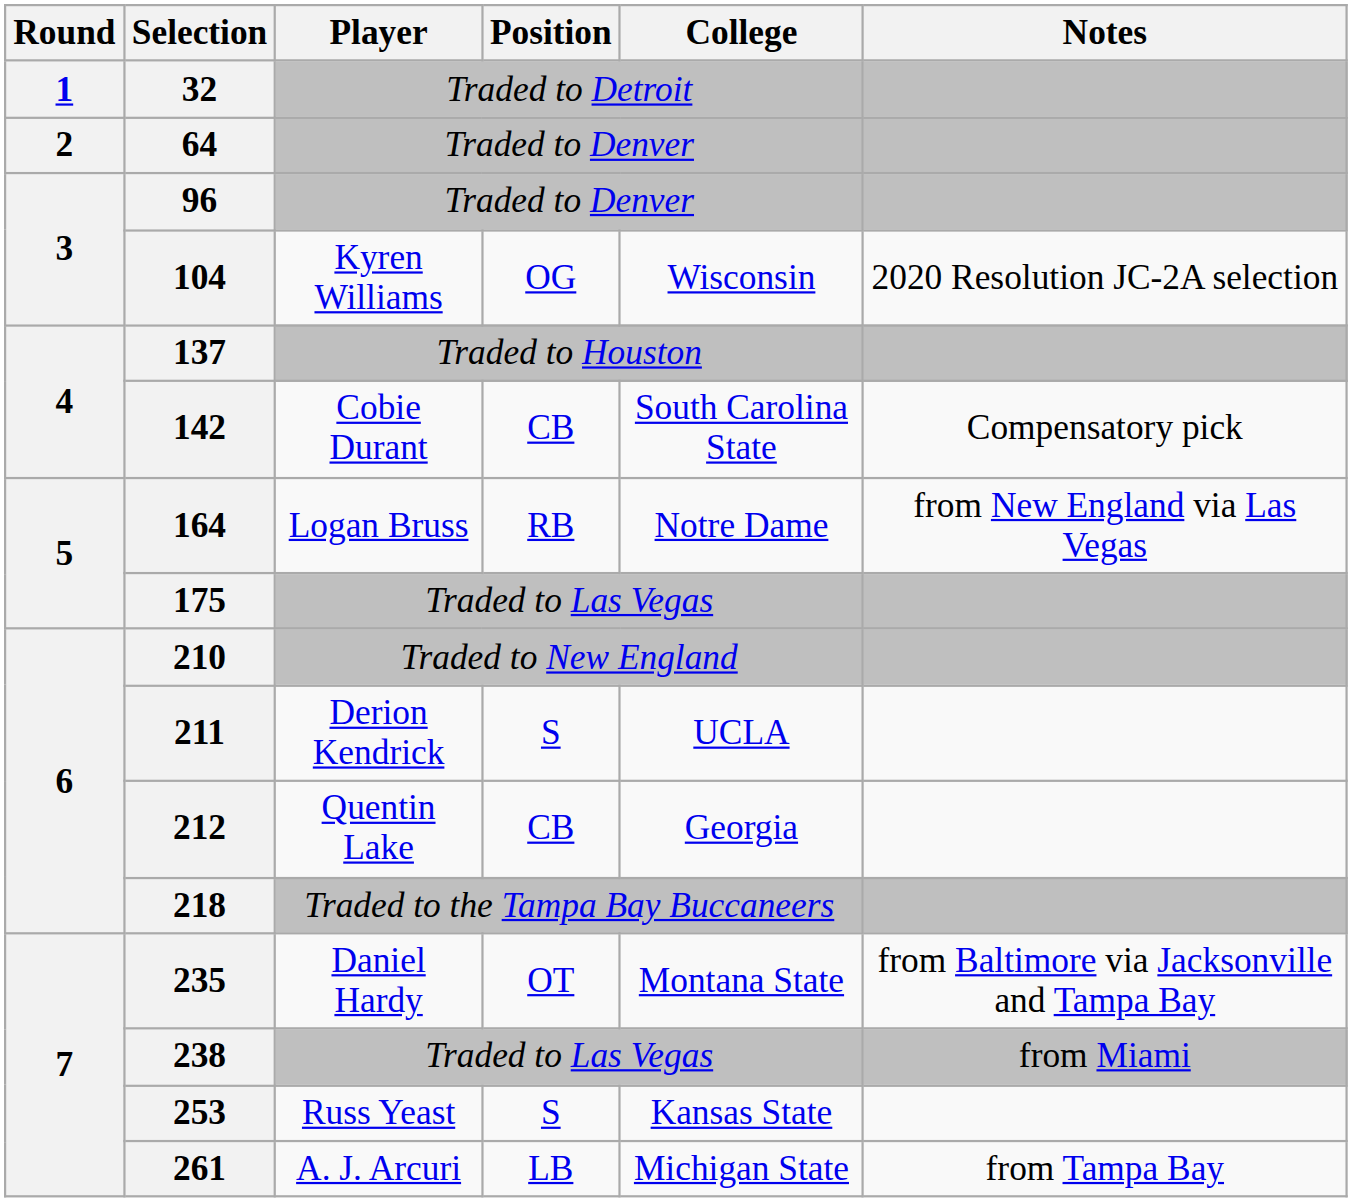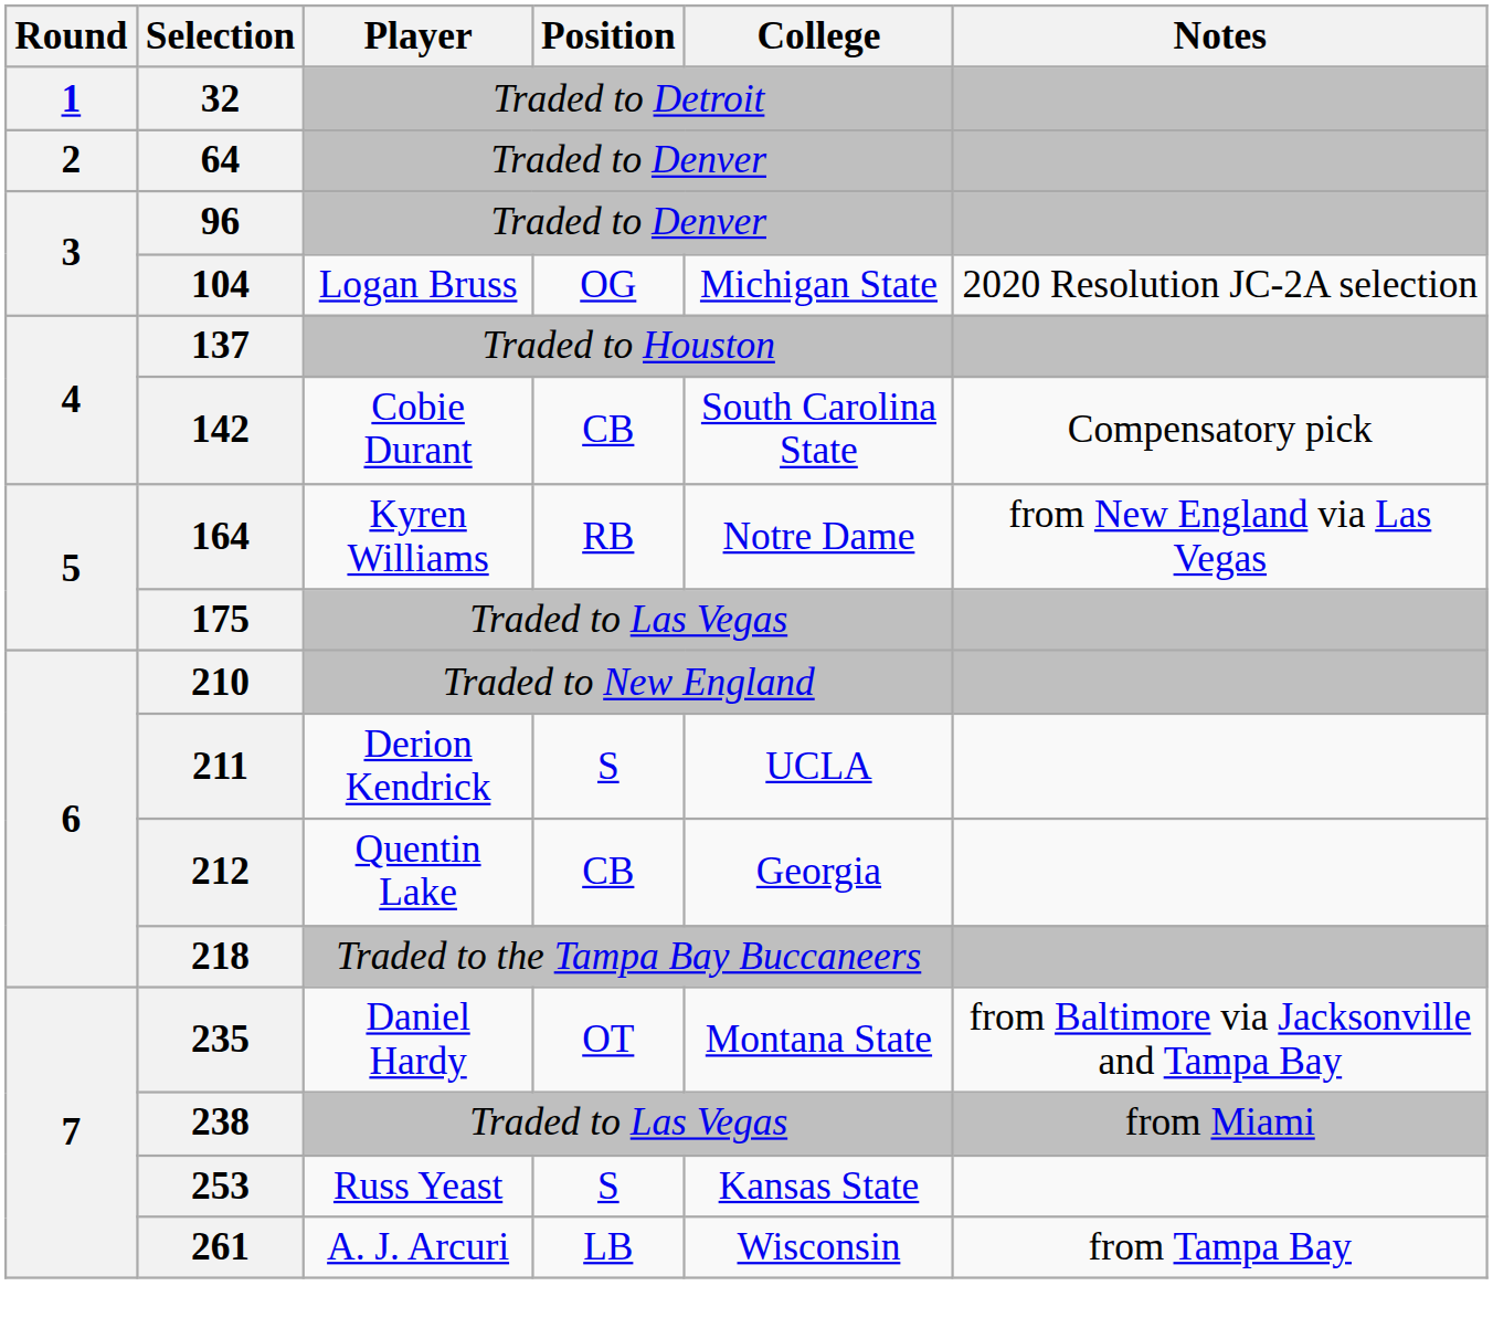 <table class="wikitable" style="text-align:center">
 <tr>
 <th>Round</th>
 <th>Selection</th>
 <th>Player</th>
 <th>Position</th>
 <th>College</th>
 <th>Notes</th>
 </tr>
 <tr>
 <th><a href='#'>1</a></th>
 <th>32</th>
 <td colspan="3" style="background:#BFBFBF"><em>Traded to <a href='#'>Detroit</a></em></td>
 <td style="background:#BFBFBF"></td>
 </tr>
 <tr>
 <th>2</th>
 <th>64</th>
 <td colspan="3" style="background:#BFBFBF"><em>Traded to <a href='#'>Denver</a></em></td>
 <td style="background:#BFBFBF"></td>
 </tr>
 <tr>
 <th rowspan="2">3</th>
 <th>96</th>
 <td colspan="3" style="background:#BFBFBF"><em>Traded to <a href='#'>Denver</a></em></td>
 <td style="background:#BFBFBF"></td>
 </tr>
 <tr>
 <th>104</th>
-<td><a href='#'>Kyren Williams</a></td>
+<td><a href='#'>Logan Bruss</a></td>
 <td><a href='#'>OG</a></td>
-<td><a href='#'>Wisconsin</a></td>
+<td><a href='#'>Michigan State</a></td>
 <td>2020 Resolution JC-2A selection</td>
 </tr>
 <tr>
 <th rowspan="2">4</th>
 <th>137</th>
 <td colspan="3" style="background:#BFBFBF"><em>Traded to <a href='#'>Houston</a></em></td>
 <td style="background:#BFBFBF"></td>
 </tr>
 <tr>
 <th>142</th>
 <td><a href='#'>Cobie Durant</a></td>
 <td><a href='#'>CB</a></td>
 <td><a href='#'>South Carolina State</a></td>
 <td>Compensatory pick</td>
 </tr>
 <tr>
 <th rowspan="2">5</th>
 <th>164</th>
-<td><a href='#'>Logan Bruss</a></td>
+<td><a href='#'>Kyren Williams</a></td>
 <td><a href='#'>RB</a></td>
 <td><a href='#'>Notre Dame</a></td>
 <td>from <a href='#'>New England</a> via <a href='#'>Las Vegas</a></td>
 </tr>
 <tr>
 <th>175</th>
 <td colspan="3" style="background:#BFBFBF"><em>Traded to <a href='#'>Las Vegas</a></em></td>
 <td style="background:#BFBFBF"></td>
 </tr>
 <tr>
 <th rowspan="4">6</th>
 <th>210</th>
 <td colspan="3" style="background:#BFBFBF"><em>Traded to <a href='#'>New England</a></em></td>
 <td style="background:#BFBFBF"></td>
 </tr>
 <tr>
 <th>211</th>
 <td><a href='#'>Derion Kendrick</a></td>
 <td><a href='#'>S</a></td>
 <td><a href='#'>UCLA</a></td>
 <td></td>
 </tr>
 <tr>
 <th>212</th>
 <td><a href='#'>Quentin Lake</a></td>
 <td><a href='#'>CB</a></td>
 <td><a href='#'>Georgia</a></td>
 <td></td>
 </tr>
 <tr>
 <th>218</th>
 <td colspan="3" style="background:#BFBFBF"><em>Traded to the <a href='#'>Tampa Bay Buccaneers</a></em></td>
 <td style="background:#BFBFBF"></td>
 </tr>
 <tr>
 <th rowspan="4">7</th>
 <th>235</th>
 <td><a href='#'>Daniel Hardy</a></td>
 <td><a href='#'>OT</a></td>
 <td><a href='#'>Montana State</a></td>
 <td>from <a href='#'>Baltimore</a> via <a href='#'>Jacksonville</a> and <a href='#'>Tampa Bay</a></td>
 </tr>
 <tr>
 <th>238</th>
 <td colspan="3" style="background:#BFBFBF"><em>Traded to <a href='#'>Las Vegas</a></em></td>
 <td style="background:#BFBFBF">from <a href='#'>Miami</a></td>
 </tr>
 <tr>
 <th>253</th>
 <td><a href='#'>Russ Yeast</a></td>
 <td><a href='#'>S</a></td>
 <td><a href='#'>Kansas State</a></td>
 <td></td>
 </tr>
 <tr>
 <th>261</th>
 <td><a href='#'>A. J. Arcuri</a></td>
 <td><a href='#'>LB</a></td>
-<td><a href='#'>Michigan State</a></td>
+<td><a href='#'>Wisconsin</a></td>
 <td>from <a href='#'>Tampa Bay</a></td>
 </tr>
 </table>
